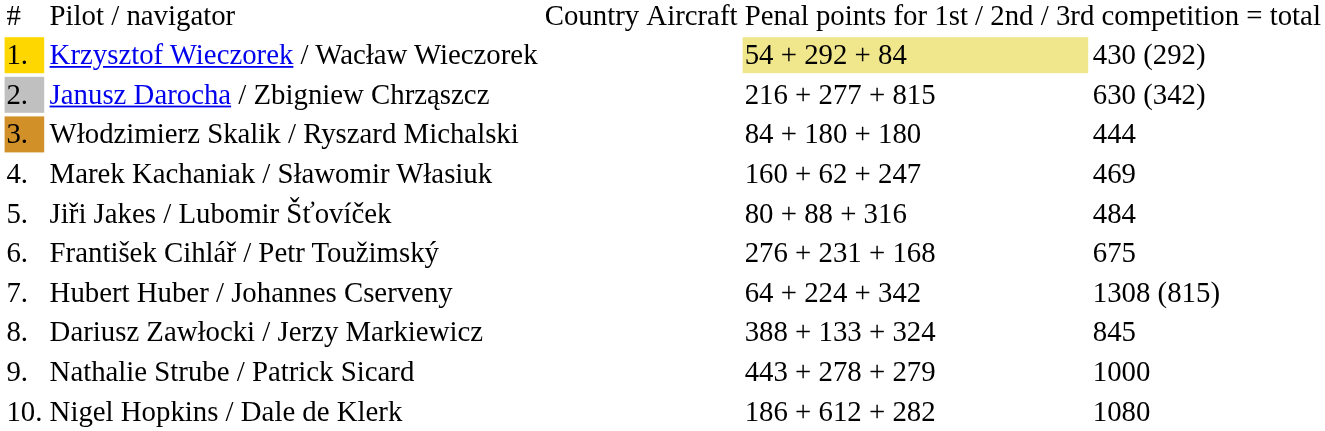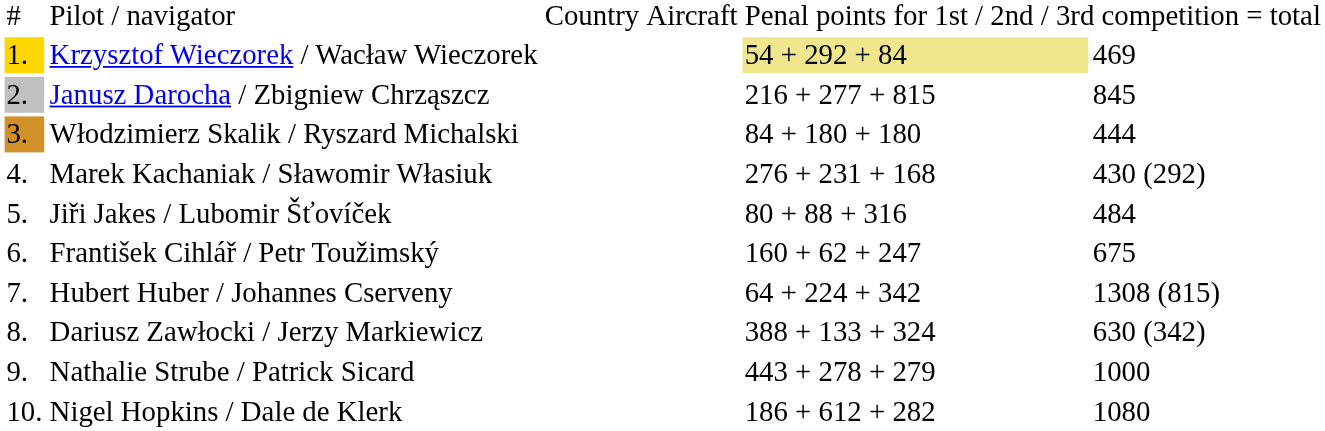 <table>
 <tr>
 <td>#</td>
 <td>Pilot / navigator</td>
 <td>Country</td>
 <td>Aircraft</td>
 <td colspan=2>Penal points for 1st / 2nd / 3rd competition = total</td>
 </tr>
 <tr>
 <td bgcolor=gold>1.</td>
 <td><a href='#'>Krzysztof Wieczorek</a> / Wacław Wieczorek</td>
 <td></td>
 <td></td>
 <td style="background: khaki;">54 + 292 + 84</td>
-<td>430 (292)</td>
+<td>469</td>
 </tr>
 <tr>
 <td bgcolor=silver>2.</td>
 <td><a href='#'>Janusz Darocha</a> / Zbigniew Chrząszcz</td>
 <td></td>
 <td></td>
 <td>216 + 277 + 815</td>
-<td>630 (342)</td>
+<td>845</td>
 </tr>
 <tr>
 <td bgcolor=#D29028>3.</td>
 <td>Włodzimierz Skalik / Ryszard Michalski</td>
 <td></td>
 <td></td>
 <td>84 + 180 + 180</td>
 <td>444</td>
 </tr>
 <tr>
 <td>4.</td>
 <td>Marek Kachaniak / Sławomir Własiuk</td>
 <td></td>
 <td></td>
-<td>160 + 62 + 247</td>
-<td>469</td>
+<td>276 + 231 + 168</td>
+<td>430 (292)</td>
 </tr>
 <tr>
 <td>5.</td>
 <td>Jiři Jakes / Lubomir Šťovíček</td>
 <td></td>
 <td></td>
 <td>80 + 88 + 316</td>
 <td>484</td>
 </tr>
 <tr>
 <td>6.</td>
 <td>František Cihlář / Petr Toužimský</td>
 <td></td>
 <td></td>
-<td>276 + 231 + 168</td>
+<td>160 + 62 + 247</td>
 <td>675</td>
 </tr>
 <tr>
 <td>7.</td>
 <td>Hubert Huber / Johannes Cserveny</td>
 <td></td>
 <td></td>
 <td>64 + 224 + 342</td>
 <td>1308 (815)</td>
 </tr>
 <tr>
 <td>8.</td>
 <td>Dariusz Zawłocki / Jerzy Markiewicz</td>
 <td></td>
 <td></td>
 <td>388 + 133 + 324</td>
-<td>845</td>
+<td>630 (342)</td>
 </tr>
 <tr>
 <td>9.</td>
 <td>Nathalie Strube / Patrick Sicard</td>
 <td></td>
 <td></td>
 <td>443 + 278 + 279</td>
 <td>1000</td>
 </tr>
 <tr>
 <td>10.</td>
 <td>Nigel Hopkins / Dale de Klerk</td>
 <td></td>
 <td></td>
 <td>186 + 612 + 282</td>
 <td>1080</td>
 </tr>
 </table>
